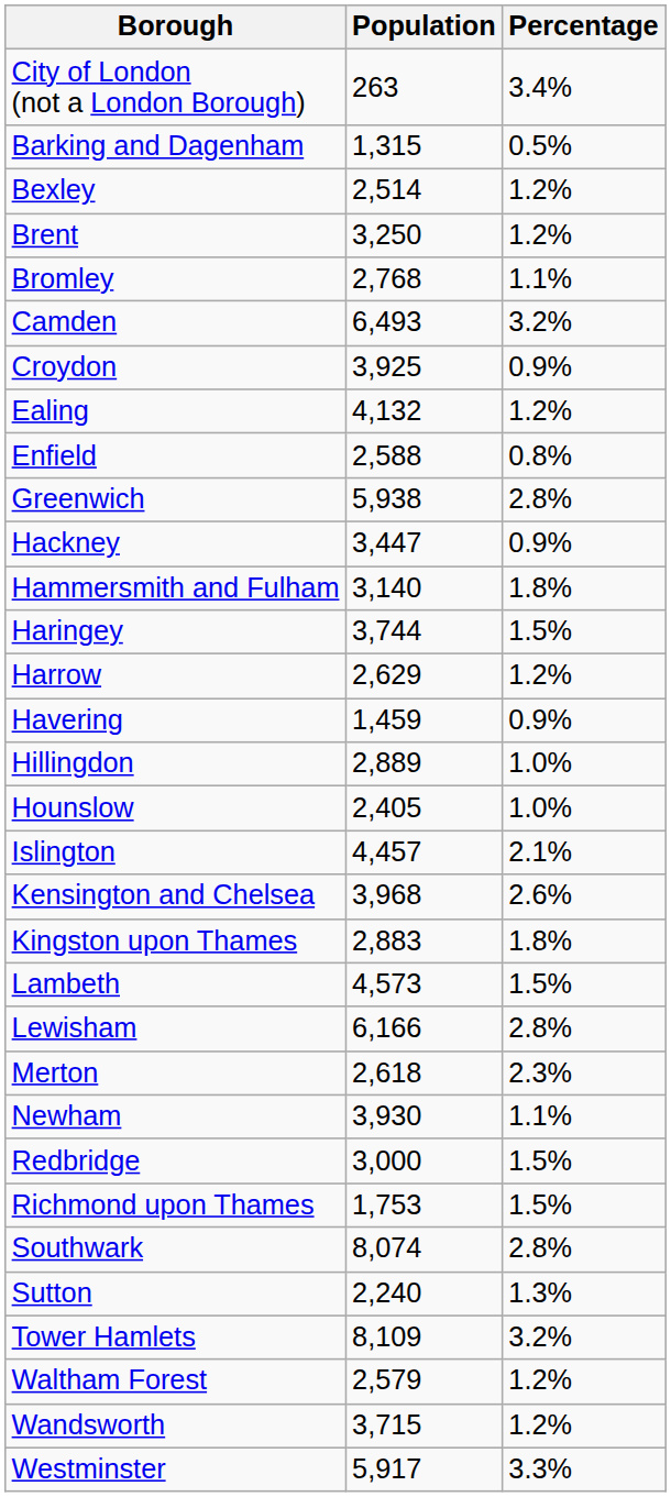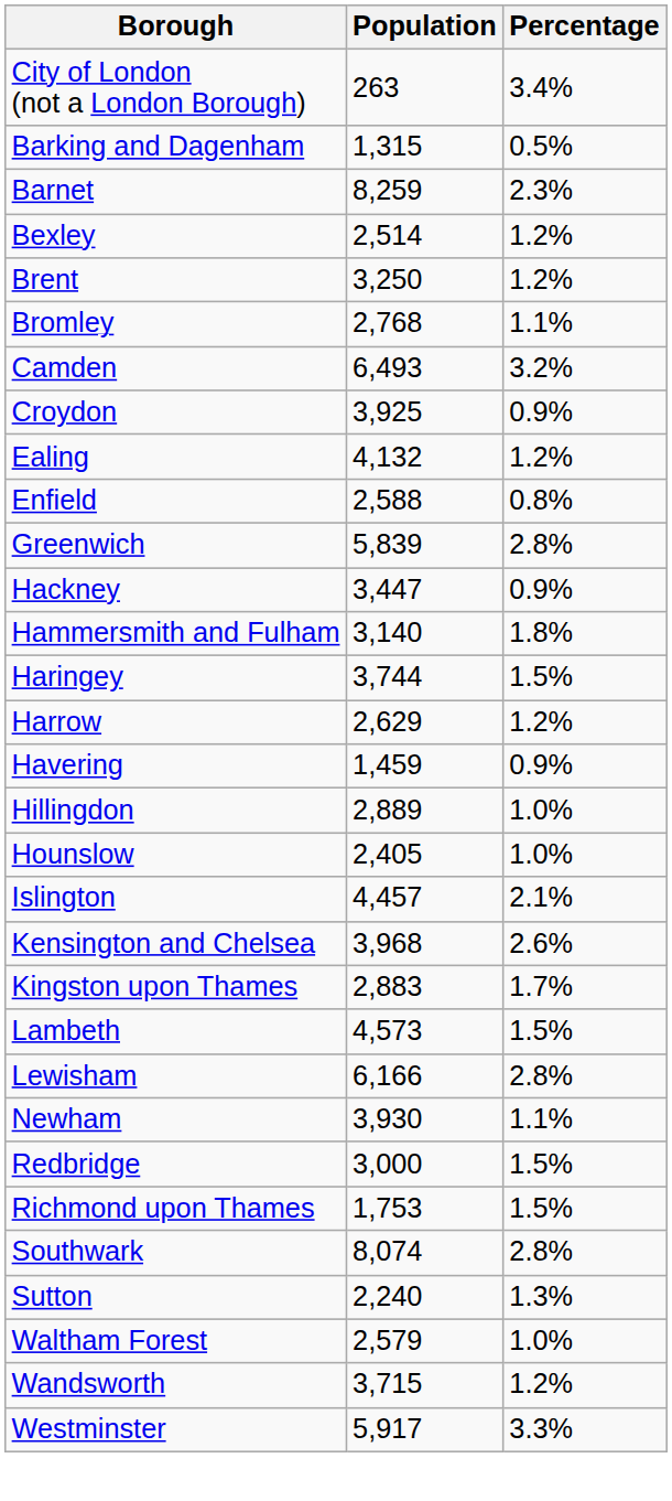 <table class="sortable wikitable">
 <tr>
 <th>Borough</th>
 <th>Population</th>
 <th>Percentage</th>
 </tr>
 <tr>
 <td><a href='#'>City of London</a><br> (not a <a href='#'>London Borough</a>)</td>
 <td>263</td>
 <td>3.4%</td>
 </tr>
 <tr>
 <td><a href='#'>Barking and Dagenham</a></td>
 <td>1,315</td>
 <td>0.5%</td>
+</tr>
+<tr>
+<td><a href='#'>Barnet</a></td>
+<td>8,259</td>
+<td>2.3%</td>
 </tr>
 <tr>
 <td><a href='#'>Bexley</a></td>
 <td>2,514</td>
 <td>1.2%</td>
 </tr>
 <tr>
 <td><a href='#'>Brent</a></td>
 <td>3,250</td>
 <td>1.2%</td>
 </tr>
 <tr>
 <td><a href='#'>Bromley</a></td>
 <td>2,768</td>
 <td>1.1%</td>
 </tr>
 <tr>
 <td><a href='#'>Camden</a></td>
 <td>6,493</td>
 <td>3.2%</td>
 </tr>
 <tr>
 <td><a href='#'>Croydon</a></td>
 <td>3,925</td>
 <td>0.9%</td>
 </tr>
 <tr>
 <td><a href='#'>Ealing</a></td>
 <td>4,132</td>
 <td>1.2%</td>
 </tr>
 <tr>
 <td><a href='#'>Enfield</a></td>
 <td>2,588</td>
 <td>0.8%</td>
 </tr>
 <tr>
 <td><a href='#'>Greenwich</a></td>
-<td>5,938</td>
+<td>5,839</td>
 <td>2.8%</td>
 </tr>
 <tr>
 <td><a href='#'>Hackney</a></td>
 <td>3,447</td>
 <td>0.9%</td>
 </tr>
 <tr>
 <td><a href='#'>Hammersmith and Fulham</a></td>
 <td>3,140</td>
 <td>1.8%</td>
 </tr>
 <tr>
 <td><a href='#'>Haringey</a></td>
 <td>3,744</td>
 <td>1.5%</td>
 </tr>
 <tr>
 <td><a href='#'>Harrow</a></td>
 <td>2,629</td>
 <td>1.2%</td>
 </tr>
 <tr>
 <td><a href='#'>Havering</a></td>
 <td>1,459</td>
 <td>0.9%</td>
 </tr>
 <tr>
 <td><a href='#'>Hillingdon</a></td>
 <td>2,889</td>
 <td>1.0%</td>
 </tr>
 <tr>
 <td><a href='#'>Hounslow</a></td>
 <td>2,405</td>
 <td>1.0%</td>
 </tr>
 <tr>
 <td><a href='#'>Islington</a></td>
 <td>4,457</td>
 <td>2.1%</td>
 </tr>
 <tr>
 <td><a href='#'>Kensington and Chelsea</a></td>
 <td>3,968</td>
 <td>2.6%</td>
 </tr>
 <tr>
 <td><a href='#'>Kingston upon Thames</a></td>
 <td>2,883</td>
-<td>1.8%</td>
+<td>1.7%</td>
 </tr>
 <tr>
 <td><a href='#'>Lambeth</a></td>
 <td>4,573</td>
 <td>1.5%</td>
 </tr>
 <tr>
 <td><a href='#'>Lewisham</a></td>
 <td>6,166</td>
 <td>2.8%</td>
-</tr>
-<tr>
-<td><a href='#'>Merton</a></td>
-<td>2,618</td>
-<td>2.3%</td>
 </tr>
 <tr>
 <td><a href='#'>Newham</a></td>
 <td>3,930</td>
 <td>1.1%</td>
 </tr>
 <tr>
 <td><a href='#'>Redbridge</a></td>
 <td>3,000</td>
 <td>1.5%</td>
 </tr>
 <tr>
 <td><a href='#'>Richmond upon Thames</a></td>
 <td>1,753</td>
 <td>1.5%</td>
 </tr>
 <tr>
 <td><a href='#'>Southwark</a></td>
 <td>8,074</td>
 <td>2.8%</td>
 </tr>
 <tr>
 <td><a href='#'>Sutton</a></td>
 <td>2,240</td>
 <td>1.3%</td>
 </tr>
 <tr>
-<td><a href='#'>Tower Hamlets</a></td>
-<td>8,109</td>
-<td>3.2%</td>
-</tr>
-<tr>
 <td><a href='#'>Waltham Forest</a></td>
 <td>2,579</td>
-<td>1.2%</td>
+<td>1.0%</td>
 </tr>
 <tr>
 <td><a href='#'>Wandsworth</a></td>
 <td>3,715</td>
 <td>1.2%</td>
 </tr>
 <tr>
 <td><a href='#'>Westminster</a></td>
 <td>5,917</td>
 <td>3.3%</td>
 </tr>
 </table>
